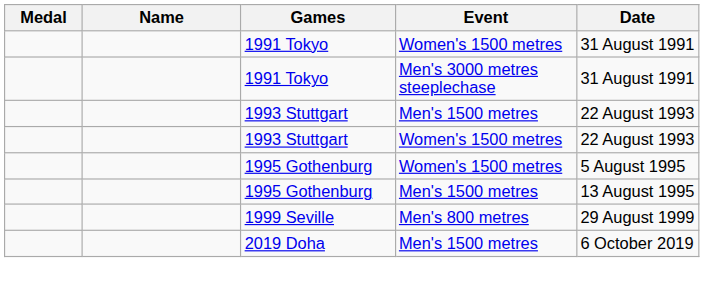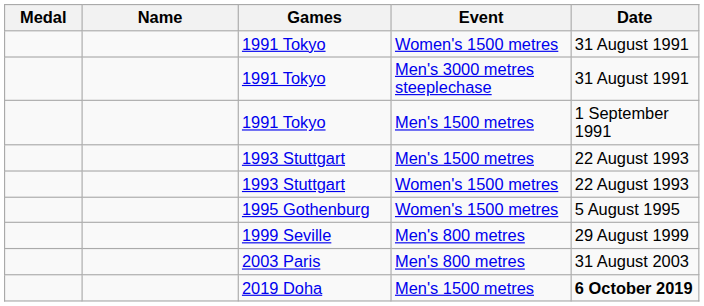 <table class="wikitable sortable" style="font-size:90%">
 <tr>
 <th width="70">Medal</th>
 <th width="170">Name</th>
 <th width="150">Games</th>
 <th width="180">Event</th>
 <th width="120">Date</th>
 </tr>
 <tr>
 <td></td>
 <td></td>
 <td> <a href='#'>1991 Tokyo</a></td>
 <td><a href='#'>Women's 1500 metres</a></td>
 <td>31 August 1991</td>
 </tr>
 <tr>
 <td></td>
 <td></td>
 <td> <a href='#'>1991 Tokyo</a></td>
 <td><a href='#'>Men's 3000 metres steeplechase</a></td>
 <td>31 August 1991</td>
 </tr>
 <tr>
 <td></td>
 <td></td>
+<td> <a href='#'>1991 Tokyo</a></td>
+<td><a href='#'>Men's 1500 metres</a></td>
+<td>1 September 1991</td>
+</tr>
+<tr>
+<td></td>
+<td></td>
 <td> <a href='#'>1993 Stuttgart</a></td>
 <td><a href='#'>Men's 1500 metres</a></td>
 <td>22 August 1993</td>
 </tr>
 <tr>
 <td></td>
 <td></td>
 <td> <a href='#'>1993 Stuttgart</a></td>
 <td><a href='#'>Women's 1500 metres</a></td>
 <td>22 August 1993</td>
 </tr>
 <tr>
 <td></td>
 <td></td>
 <td> <a href='#'>1995 Gothenburg</a></td>
 <td><a href='#'>Women's 1500 metres</a></td>
 <td>5 August 1995</td>
 </tr>
 <tr>
 <td></td>
 <td></td>
-<td> <a href='#'>1995 Gothenburg</a></td>
-<td><a href='#'>Men's 1500 metres</a></td>
-<td>13 August 1995</td>
-</tr>
-<tr>
-<td></td>
-<td></td>
 <td> <a href='#'>1999 Seville</a></td>
 <td><a href='#'>Men's 800 metres</a></td>
 <td>29 August 1999</td>
 </tr>
 <tr>
 <td></td>
 <td></td>
+<td> <a href='#'>2003 Paris</a></td>
+<td><a href='#'>Men's 800 metres</a></td>
+<td>31 August 2003</td>
+</tr>
+<tr>
+<td></td>
+<td></td>
 <td> <a href='#'>2019 Doha</a></td>
 <td><a href='#'>Men's 1500 metres</a></td>
-<td>6 October 2019</td>
+<td><strong>6 October 2019</strong></td>
 </tr>
 </table>
